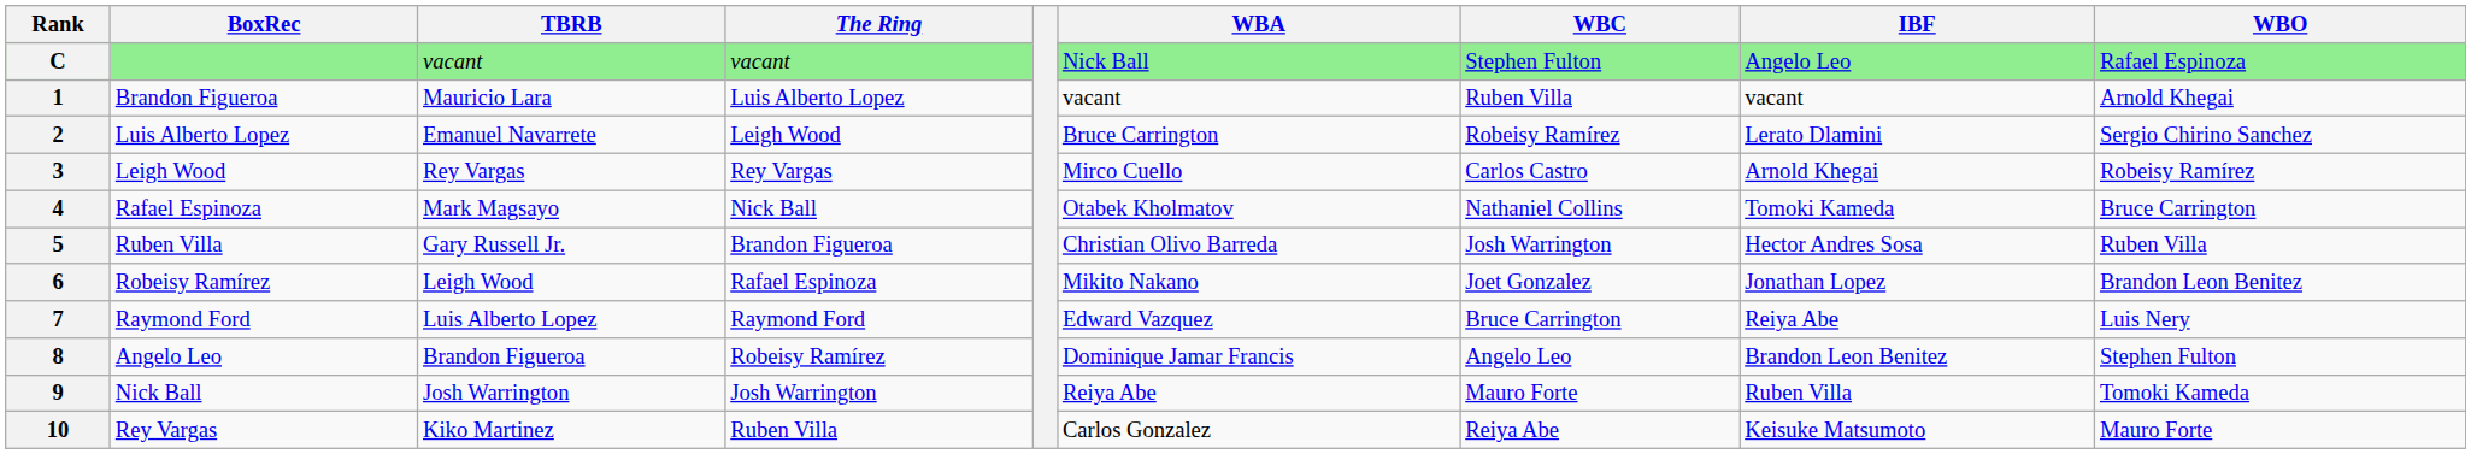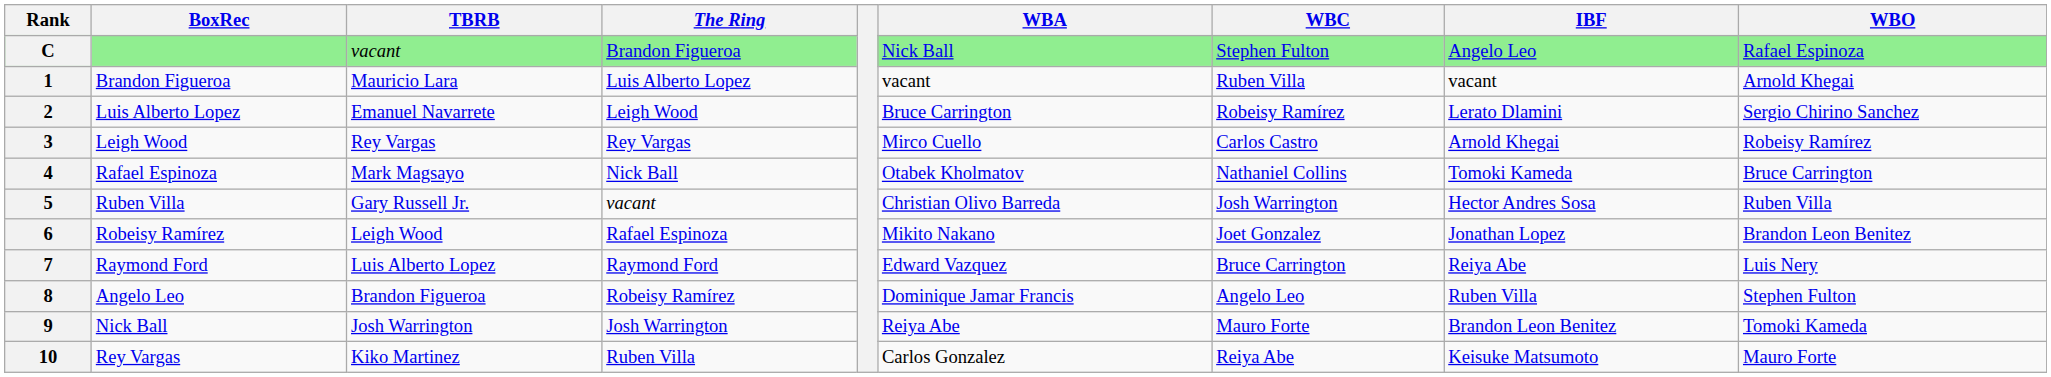 <table class="wikitable" style="text-align:left; font-size:90%; width:100%;">
 <tr>
 <th>Rank</th>
 <th><a href='#'>BoxRec</a></th>
 <th><a href='#'>TBRB</a></th>
 <th><em><a href='#'>The Ring</a></em></th>
 <th rowspan="12" style="width:1%;"></th>
 <th><a href='#'>WBA</a></th>
 <th><a href='#'>WBC</a></th>
 <th><a href='#'>IBF</a></th>
 <th><a href='#'>WBO</a></th>
 </tr>
 <tr style="background:lightgreen;">
 <th scope="row">C</th>
 <td></td>
 <td><em>vacant</em></td>
-<td><em>vacant</em></td>
+<td><a href='#'>Brandon Figueroa</a></td>
 <td><a href='#'>Nick Ball</a></td>
 <td><a href='#'>Stephen Fulton</a></td>
 <td><a href='#'>Angelo Leo</a></td>
 <td><a href='#'>Rafael Espinoza</a></td>
 </tr>
 <tr>
 <th scope="row">1</th>
 <td><a href='#'>Brandon Figueroa</a></td>
 <td><a href='#'>Mauricio Lara</a></td>
 <td><a href='#'>Luis Alberto Lopez</a></td>
 <td>vacant</td>
 <td><a href='#'>Ruben Villa</a></td>
 <td>vacant</td>
 <td><a href='#'>Arnold Khegai</a></td>
 </tr>
 <tr>
 <th scope="row">2</th>
 <td><a href='#'>Luis Alberto Lopez</a></td>
 <td><a href='#'>Emanuel Navarrete</a></td>
 <td><a href='#'>Leigh Wood</a></td>
 <td><a href='#'>Bruce Carrington</a></td>
 <td><a href='#'>Robeisy Ramírez</a></td>
 <td><a href='#'>Lerato Dlamini</a></td>
 <td><a href='#'>Sergio Chirino Sanchez</a></td>
 </tr>
 <tr>
 <th scope="row">3</th>
 <td><a href='#'>Leigh Wood</a></td>
 <td><a href='#'>Rey Vargas</a></td>
 <td><a href='#'>Rey Vargas</a></td>
 <td><a href='#'>Mirco Cuello</a></td>
 <td><a href='#'>Carlos Castro</a></td>
 <td><a href='#'>Arnold Khegai</a></td>
 <td><a href='#'>Robeisy Ramírez</a></td>
 </tr>
 <tr>
 <th scope="row">4</th>
 <td><a href='#'>Rafael Espinoza</a></td>
 <td><a href='#'>Mark Magsayo</a></td>
 <td><a href='#'>Nick Ball</a></td>
 <td><a href='#'>Otabek Kholmatov</a></td>
 <td><a href='#'>Nathaniel Collins</a></td>
 <td><a href='#'>Tomoki Kameda</a></td>
 <td><a href='#'>Bruce Carrington</a></td>
 </tr>
 <tr>
 <th scope="row">5</th>
 <td><a href='#'>Ruben Villa</a></td>
 <td><a href='#'>Gary Russell Jr.</a></td>
-<td><a href='#'>Brandon Figueroa</a></td>
+<td><em>vacant</em></td>
 <td><a href='#'>Christian Olivo Barreda</a></td>
 <td><a href='#'>Josh Warrington</a></td>
 <td><a href='#'>Hector Andres Sosa</a></td>
 <td><a href='#'>Ruben Villa</a></td>
 </tr>
 <tr>
 <th scope="row">6</th>
 <td><a href='#'>Robeisy Ramírez</a></td>
 <td><a href='#'>Leigh Wood</a></td>
 <td><a href='#'>Rafael Espinoza</a></td>
 <td><a href='#'>Mikito Nakano</a></td>
 <td><a href='#'>Joet Gonzalez</a></td>
 <td><a href='#'>Jonathan Lopez</a></td>
 <td><a href='#'>Brandon Leon Benitez</a></td>
 </tr>
 <tr>
 <th scope="row">7</th>
 <td><a href='#'>Raymond Ford</a></td>
 <td><a href='#'>Luis Alberto Lopez</a></td>
 <td><a href='#'>Raymond Ford</a></td>
 <td><a href='#'>Edward Vazquez</a></td>
 <td><a href='#'>Bruce Carrington</a></td>
 <td><a href='#'>Reiya Abe</a></td>
 <td><a href='#'>Luis Nery</a></td>
 </tr>
 <tr>
 <th scope="row">8</th>
 <td><a href='#'>Angelo Leo</a></td>
 <td><a href='#'>Brandon Figueroa</a></td>
 <td><a href='#'>Robeisy Ramírez</a></td>
 <td><a href='#'>Dominique Jamar Francis</a></td>
 <td><a href='#'>Angelo Leo</a></td>
-<td><a href='#'>Brandon Leon Benitez</a></td>
+<td><a href='#'>Ruben Villa</a></td>
 <td><a href='#'>Stephen Fulton</a></td>
 </tr>
 <tr>
 <th scope="row">9</th>
 <td><a href='#'>Nick Ball</a></td>
 <td><a href='#'>Josh Warrington</a></td>
 <td><a href='#'>Josh Warrington</a></td>
 <td><a href='#'>Reiya Abe</a></td>
 <td><a href='#'>Mauro Forte</a></td>
-<td><a href='#'>Ruben Villa</a></td>
+<td><a href='#'>Brandon Leon Benitez</a></td>
 <td><a href='#'>Tomoki Kameda</a></td>
 </tr>
 <tr>
 <th scope="row">10</th>
 <td><a href='#'>Rey Vargas</a></td>
 <td><a href='#'>Kiko Martinez</a></td>
 <td><a href='#'>Ruben Villa</a></td>
 <td>Carlos Gonzalez</td>
 <td><a href='#'>Reiya Abe</a></td>
 <td><a href='#'>Keisuke Matsumoto</a></td>
 <td><a href='#'>Mauro Forte</a></td>
 </tr>
 </table>
